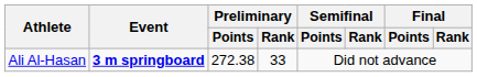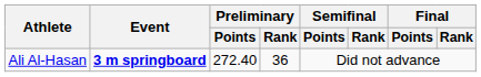 <table class=wikitable style=font-size:90%;text-align:center>
 <tr>
 <th rowspan=2>Athlete</th>
 <th rowspan=2>Event</th>
 <th colspan=2>Preliminary</th>
 <th colspan=2>Semifinal</th>
 <th colspan=2>Final</th>
 </tr>
 <tr style=font-size:95%>
 <th>Points</th>
 <th>Rank</th>
 <th>Points</th>
 <th>Rank</th>
 <th>Points</th>
 <th>Rank</th>
 </tr>
 <tr>
 <td align=left><a href='#'>Ali Al-Hasan</a></td>
 <td align=left><strong><a href='#'>3 m springboard</a></strong></td>
-<td>272.38</td>
-<td>33</td>
+<td>272.40</td>
+<td>36</td>
 <td colspan=4>Did not advance</td>
 </tr>
 </table>
